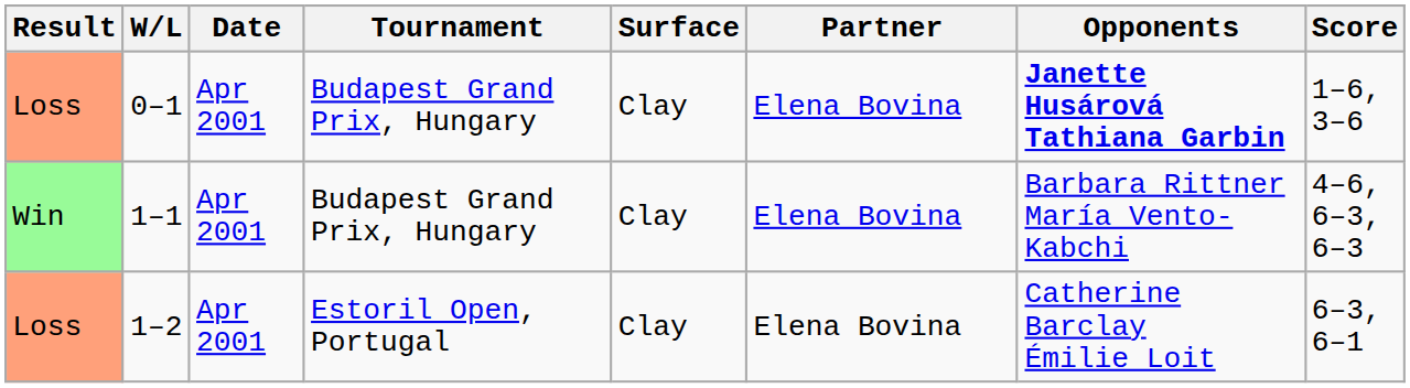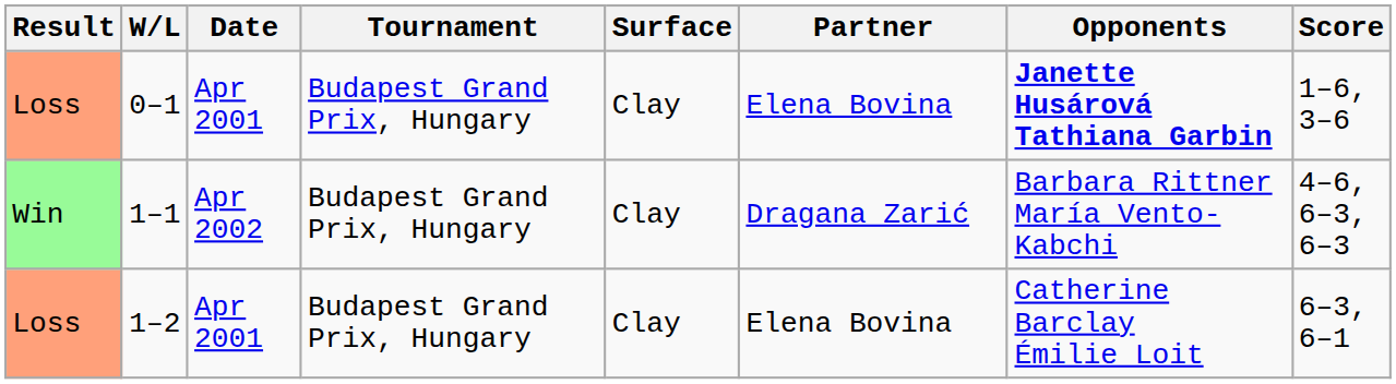 <table class="sortable wikitable" style=font-size:97%>
 <tr>
 <th>Result</th>
 <th>W/L</th>
 <th width=55>Date</th>
 <th width=170>Tournament</th>
 <th>Surface</th>
 <th width=160>Partner</th>
 <th width=160>Opponents</th>
 <th class=unsortable>Score</th>
 </tr>
 <tr>
 <td style="background:#ffa07a;">Loss</td>
 <td>0–1</td>
 <td><a href='#'>Apr 2001</a></td>
 <td><a href='#'>Budapest Grand Prix</a>, Hungary</td>
 <td>Clay</td>
 <td> <a href='#'>Elena Bovina</a></td>
 <td><strong> <a href='#'>Janette Husárová</a> <br>  <a href='#'>Tathiana Garbin</a></strong></td>
 <td>1–6, 3–6</td>
 </tr>
 <tr>
 <td style="background:#98fb98;">Win</td>
 <td>1–1</td>
-<td><a href='#'>Apr 2001</a></td>
+<td><a href='#'>Apr 2002</a></td>
 <td>Budapest Grand Prix, Hungary</td>
 <td>Clay</td>
-<td> <a href='#'>Elena Bovina</a></td>
+<td> <a href='#'>Dragana Zarić</a></td>
 <td> <a href='#'>Barbara Rittner</a> <br>  <a href='#'>María Vento-Kabchi</a></td>
 <td>4–6, 6–3, 6–3</td>
 </tr>
 <tr>
 <td style="background:#ffa07a;">Loss</td>
 <td>1–2</td>
 <td><a href='#'>Apr 2001</a></td>
-<td><a href='#'>Estoril Open</a>, Portugal</td>
+<td>Budapest Grand Prix, Hungary</td>
 <td>Clay</td>
 <td> Elena Bovina</td>
 <td> <a href='#'>Catherine Barclay</a> <br>  <a href='#'>Émilie Loit</a></td>
 <td>6–3, 6–1</td>
 </tr>
 </table>
